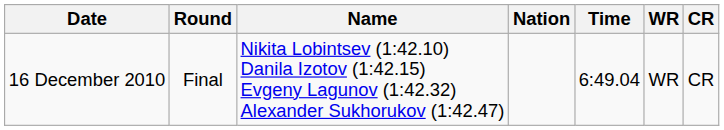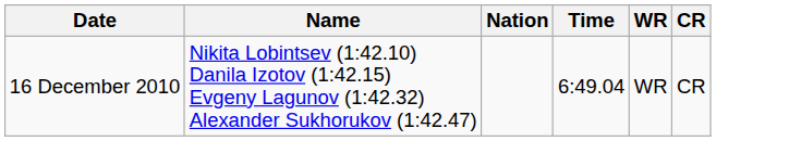 <table class="wikitable" style="text-align:center">
 <tr>
 <th>Date</th>
-<th>Round</th>
 <th>Name</th>
 <th>Nation</th>
 <th>Time</th>
 <th>WR</th>
 <th>CR</th>
 </tr>
 <tr>
 <td>16 December 2010</td>
-<td>Final</td>
 <td align="left"><a href='#'>Nikita Lobintsev</a> (1:42.10)<br><a href='#'>Danila Izotov</a> (1:42.15)<br><a href='#'>Evgeny Lagunov</a> (1:42.32)<br><a href='#'>Alexander Sukhorukov</a> (1:42.47)</td>
 <td align="left"></td>
 <td>6:49.04</td>
 <td>WR</td>
 <td>CR</td>
 </tr>
 </table>
